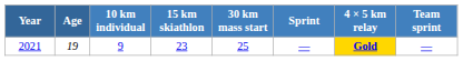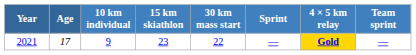 <table class="wikitable" style="font-size:95%; text-align:center; border:grey solid 1px; border-collapse:collapse; background:#ffffff;">
 <tr>
 <th style="background-color:#369; color:white; width:60px;"> Year </th>
 <th style="background-color:#369; color:white; width:40px;"> Age </th>
 <th style="background-color:#4180be; color:white; width:75px;"> 10 km <br> individual </th>
 <th style="background-color:#4180be; color:white; width:75px;"> 15 km <br> skiathlon </th>
 <th style="background-color:#4180be; color:white; width:75px;"> 30 km <br> mass start </th>
 <th style="background-color:#4180be; color:white; width:75px;"> Sprint </th>
 <th style="background-color:#4180be; color:white; width:75px;"> 4 × 5 km <br> relay </th>
 <th style="background-color:#4180be; color:white; width:75px;"> Team <br> sprint </th>
 </tr>
 <tr>
 <td><a href='#'>2021</a></td>
-<td><em>19</em></td>
+<td><em>17</em></td>
 <td><a href='#'>9</a></td>
 <td><a href='#'>23</a></td>
-<td><a href='#'>25</a></td>
+<td><a href='#'>22</a></td>
 <td><a href='#'>—</a></td>
 <td style="background-color: gold;"><a href='#'><strong>Gold</strong></a></td>
 <td><a href='#'>—</a></td>
 </tr>
 </table>
